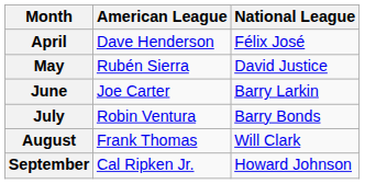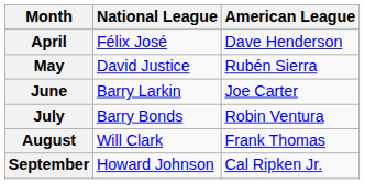 <table class="wikitable">
 <tr>
 <th>Month</th>
+<th>National League</th>
 <th>American League</th>
-<th>National League</th>
 </tr>
 <tr>
 <th>April</th>
+<td><a href='#'>Félix José</a></td>
 <td><a href='#'>Dave Henderson</a></td>
-<td><a href='#'>Félix José</a></td>
 </tr>
 <tr>
 <th>May</th>
+<td><a href='#'>David Justice</a></td>
 <td><a href='#'>Rubén Sierra</a></td>
-<td><a href='#'>David Justice</a></td>
 </tr>
 <tr>
 <th>June</th>
+<td><a href='#'>Barry Larkin</a></td>
 <td><a href='#'>Joe Carter</a></td>
-<td><a href='#'>Barry Larkin</a></td>
 </tr>
 <tr>
 <th>July</th>
+<td><a href='#'>Barry Bonds</a></td>
 <td><a href='#'>Robin Ventura</a></td>
-<td><a href='#'>Barry Bonds</a></td>
 </tr>
 <tr>
 <th>August</th>
+<td><a href='#'>Will Clark</a></td>
 <td><a href='#'>Frank Thomas</a></td>
-<td><a href='#'>Will Clark</a></td>
 </tr>
 <tr>
 <th>September</th>
+<td><a href='#'>Howard Johnson</a></td>
 <td><a href='#'>Cal Ripken Jr.</a></td>
-<td><a href='#'>Howard Johnson</a></td>
 </tr>
 </table>
